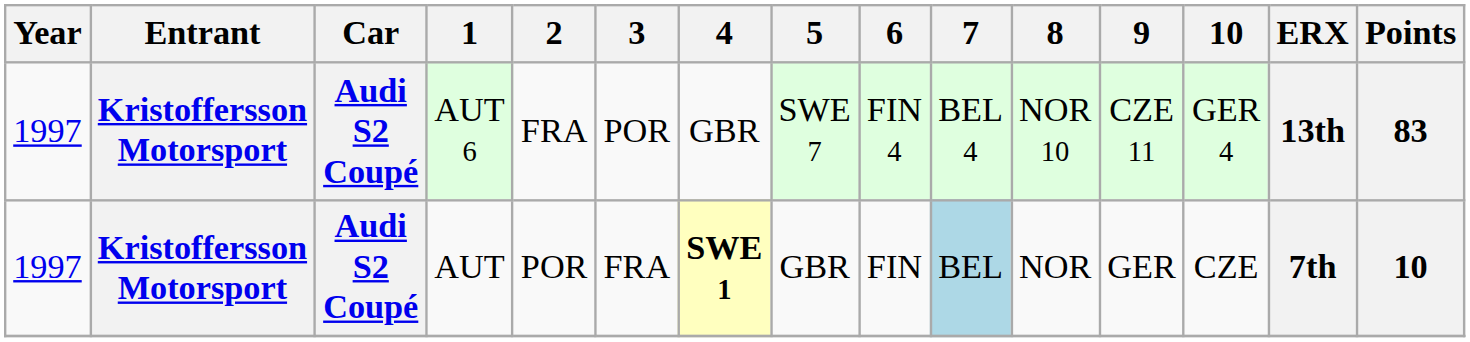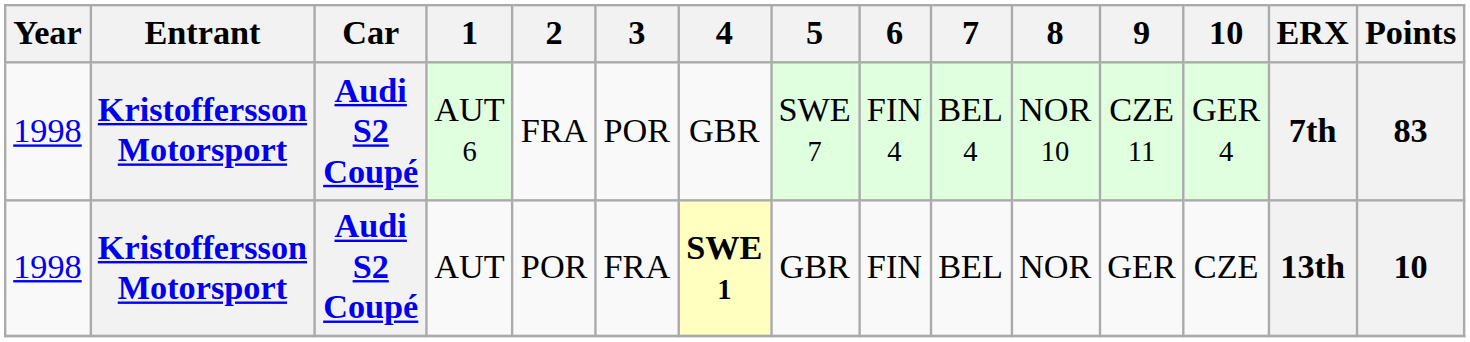 <table class="wikitable" border="1" style="text-align:center; font-size:90%;">
 <tr valign="top">
 <th>Year</th>
 <th>Entrant</th>
 <th>Car</th>
 <th>1</th>
 <th>2</th>
 <th>3</th>
 <th>4</th>
 <th>5</th>
 <th>6</th>
 <th>7</th>
 <th>8</th>
 <th>9</th>
 <th>10</th>
 <th>ERX</th>
 <th>Points</th>
 </tr>
 <tr>
-<td><a href='#'>1997</a></td>
+<td><a href='#'>1998</a></td>
 <th><a href='#'>Kristoffersson Motorsport</a></th>
 <th><a href='#'>Audi S2 Coupé</a></th>
 <td style="background:#DFFFDF;">AUT<br><small>6</small></td>
 <td>FRA<br><small></small></td>
 <td>POR<br><small></small></td>
 <td>GBR<br><small></small></td>
 <td style="background:#DFFFDF;">SWE<br><small>7</small></td>
 <td style="background:#DFFFDF;">FIN<br><small>4</small></td>
 <td style="background:#DFFFDF;">BEL<br><small>4</small></td>
 <td style="background:#DFFFDF;">NOR<br><small>10</small></td>
 <td style="background:#DFFFDF;">CZE<br><small>11</small></td>
 <td style="background:#DFFFDF;">GER<br><small>4</small></td>
-<th>13th</th>
+<th>7th</th>
 <th>83</th>
 </tr>
 <tr>
-<td><a href='#'>1997</a></td>
+<td><a href='#'>1998</a></td>
 <th><a href='#'>Kristoffersson Motorsport</a></th>
 <th><a href='#'>Audi S2 Coupé</a></th>
 <td>AUT<br><small></small></td>
 <td>POR<br><small></small></td>
 <td>FRA<br><small></small></td>
 <td style="background:#FFFFBF;"><strong>SWE<br><small>1</small></strong></td>
 <td>GBR<br><small></small></td>
 <td>FIN<br><small></small></td>
-<td style="background: lightblue;">BEL<br><small></small></td>
+<td>BEL<br><small></small></td>
 <td>NOR<br><small></small></td>
 <td>GER<br><small></small></td>
 <td>CZE<br><small></small></td>
-<th>7th</th>
+<th>13th</th>
 <th>10</th>
 </tr>
 <tr>
 </tr>
 </table>
